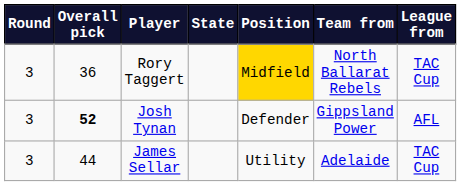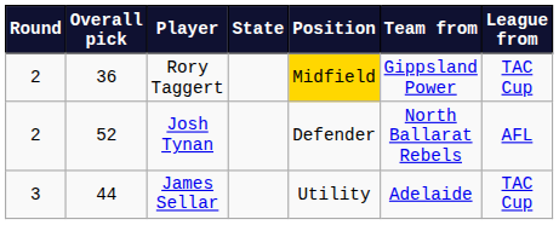 <table class="wikitable" style="text-align:center; font-size:100%; width:60%;">
 <tr style="color:#FFFFFF;">
 <th style="background:#0F1131; border: solid black 1px;">Round</th>
 <th style="background:#0F1131; border: solid black 1px;">Overall pick</th>
 <th style="background:#0F1131; border: solid black 1px;">Player</th>
 <th style="background:#0F1131; border: solid black 1px;">State</th>
 <th style="background:#0F1131; border: solid black 1px;">Position</th>
 <th style="background:#0F1131; border: solid black 1px;">Team from</th>
 <th style="background:#0F1131; border: solid black 1px;">League from</th>
 </tr>
 <tr>
 </tr>
 <tr>
-<td>3</td>
+<td>2</td>
 <td>36</td>
 <td>Rory Taggert</td>
 <td></td>
 <td style="background: gold;">Midfield</td>
-<td><a href='#'>North Ballarat Rebels</a></td>
+<td><a href='#'>Gippsland Power</a></td>
 <td><a href='#'>TAC Cup</a></td>
 </tr>
 <tr>
-<td>3</td>
-<td><strong>52</strong></td>
+<td>2</td>
+<td>52</td>
 <td><a href='#'>Josh Tynan</a></td>
 <td></td>
 <td>Defender</td>
-<td><a href='#'>Gippsland Power</a></td>
+<td><a href='#'>North Ballarat Rebels</a></td>
 <td><a href='#'>AFL</a></td>
 </tr>
 <tr>
 <td>3</td>
 <td>44</td>
 <td><a href='#'>James Sellar</a></td>
 <td></td>
 <td>Utility</td>
 <td><a href='#'>Adelaide</a></td>
 <td><a href='#'>TAC Cup</a></td>
 </tr>
 </table>
